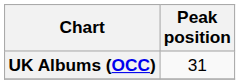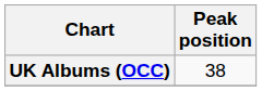 <table class="wikitable plainrowheaders sortable" style="text-align:center;">
 <tr>
 <th scope="col">Chart</th>
 <th scope="col">Peak<br>position</th>
 </tr>
 <tr>
 <th scope="row">UK Albums (<a href='#'>OCC</a>)</th>
-<td>31</td>
+<td>38</td>
 </tr>
 <tr>
 </tr>
 </table>
